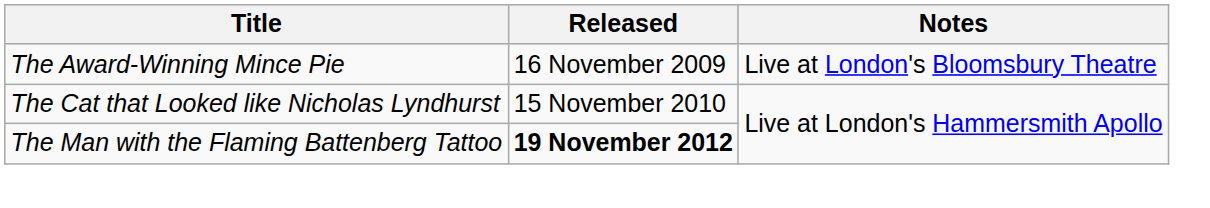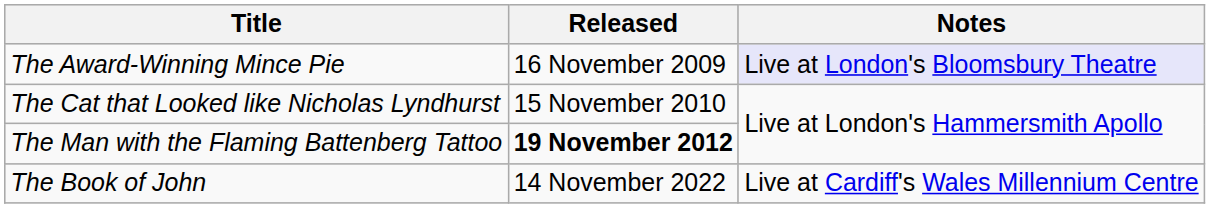 <table class="wikitable">
 <tr>
 <th>Title</th>
 <th>Released</th>
 <th>Notes</th>
 </tr>
 <tr>
 <td><em>The Award-Winning Mince Pie</em></td>
 <td>16 November 2009</td>
-<td>Live at <a href='#'>London</a>'s <a href='#'>Bloomsbury Theatre</a></td>
+<td style="background: lavender;">Live at <a href='#'>London</a>'s <a href='#'>Bloomsbury Theatre</a></td>
 </tr>
 <tr>
 <td><em>The Cat that Looked like Nicholas Lyndhurst</em></td>
 <td>15 November 2010</td>
 <td rowspan="2">Live at London's <a href='#'>Hammersmith Apollo</a></td>
 </tr>
 <tr>
 <td><em>The Man with the Flaming Battenberg Tattoo</em></td>
 <td><strong>19 November 2012</strong></td>
 </tr>
+<tr>
+<td><em>The Book of John</em></td>
+<td>14 November 2022</td>
+<td>Live at <a href='#'>Cardiff</a>'s <a href='#'>Wales Millennium Centre</a></td>
+</tr>
 </table>
